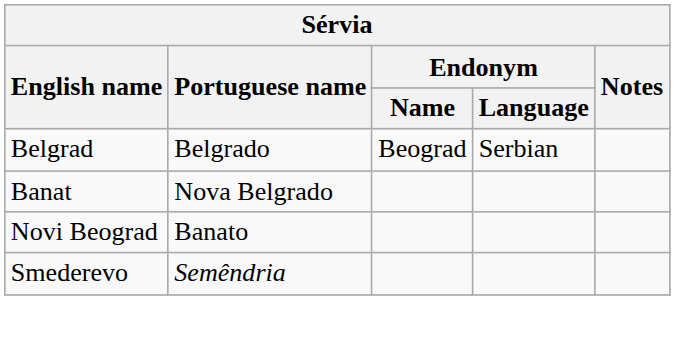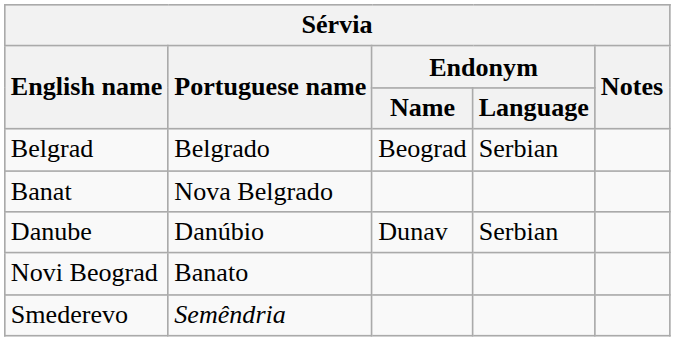 <table class="wikitable sortable">
 <tr>
 <th colspan="5"> Sérvia</th>
 </tr>
 <tr>
 <th rowspan="2">English name</th>
 <th rowspan="2">Portuguese name</th>
 <th colspan="2">Endonym</th>
 <th rowspan="2">Notes</th>
 </tr>
 <tr>
 <th>Name</th>
 <th>Language</th>
 </tr>
 <tr>
 <td>Belgrad</td>
 <td>Belgrado</td>
 <td>Beograd</td>
 <td>Serbian</td>
 <td></td>
 </tr>
 <tr>
 <td>Banat</td>
 <td>Nova Belgrado</td>
 <td></td>
 <td></td>
 <td></td>
 </tr>
 <tr>
+<td>Danube</td>
+<td>Danúbio</td>
+<td>Dunav</td>
+<td>Serbian</td>
+<td></td>
+</tr>
+<tr>
 <td>Novi Beograd</td>
 <td>Banato</td>
 <td></td>
 <td></td>
 <td></td>
 </tr>
 <tr>
 <td>Smederevo</td>
 <td><em>Semêndria</em></td>
 <td></td>
 <td></td>
 <td></td>
 </tr>
 </table>
